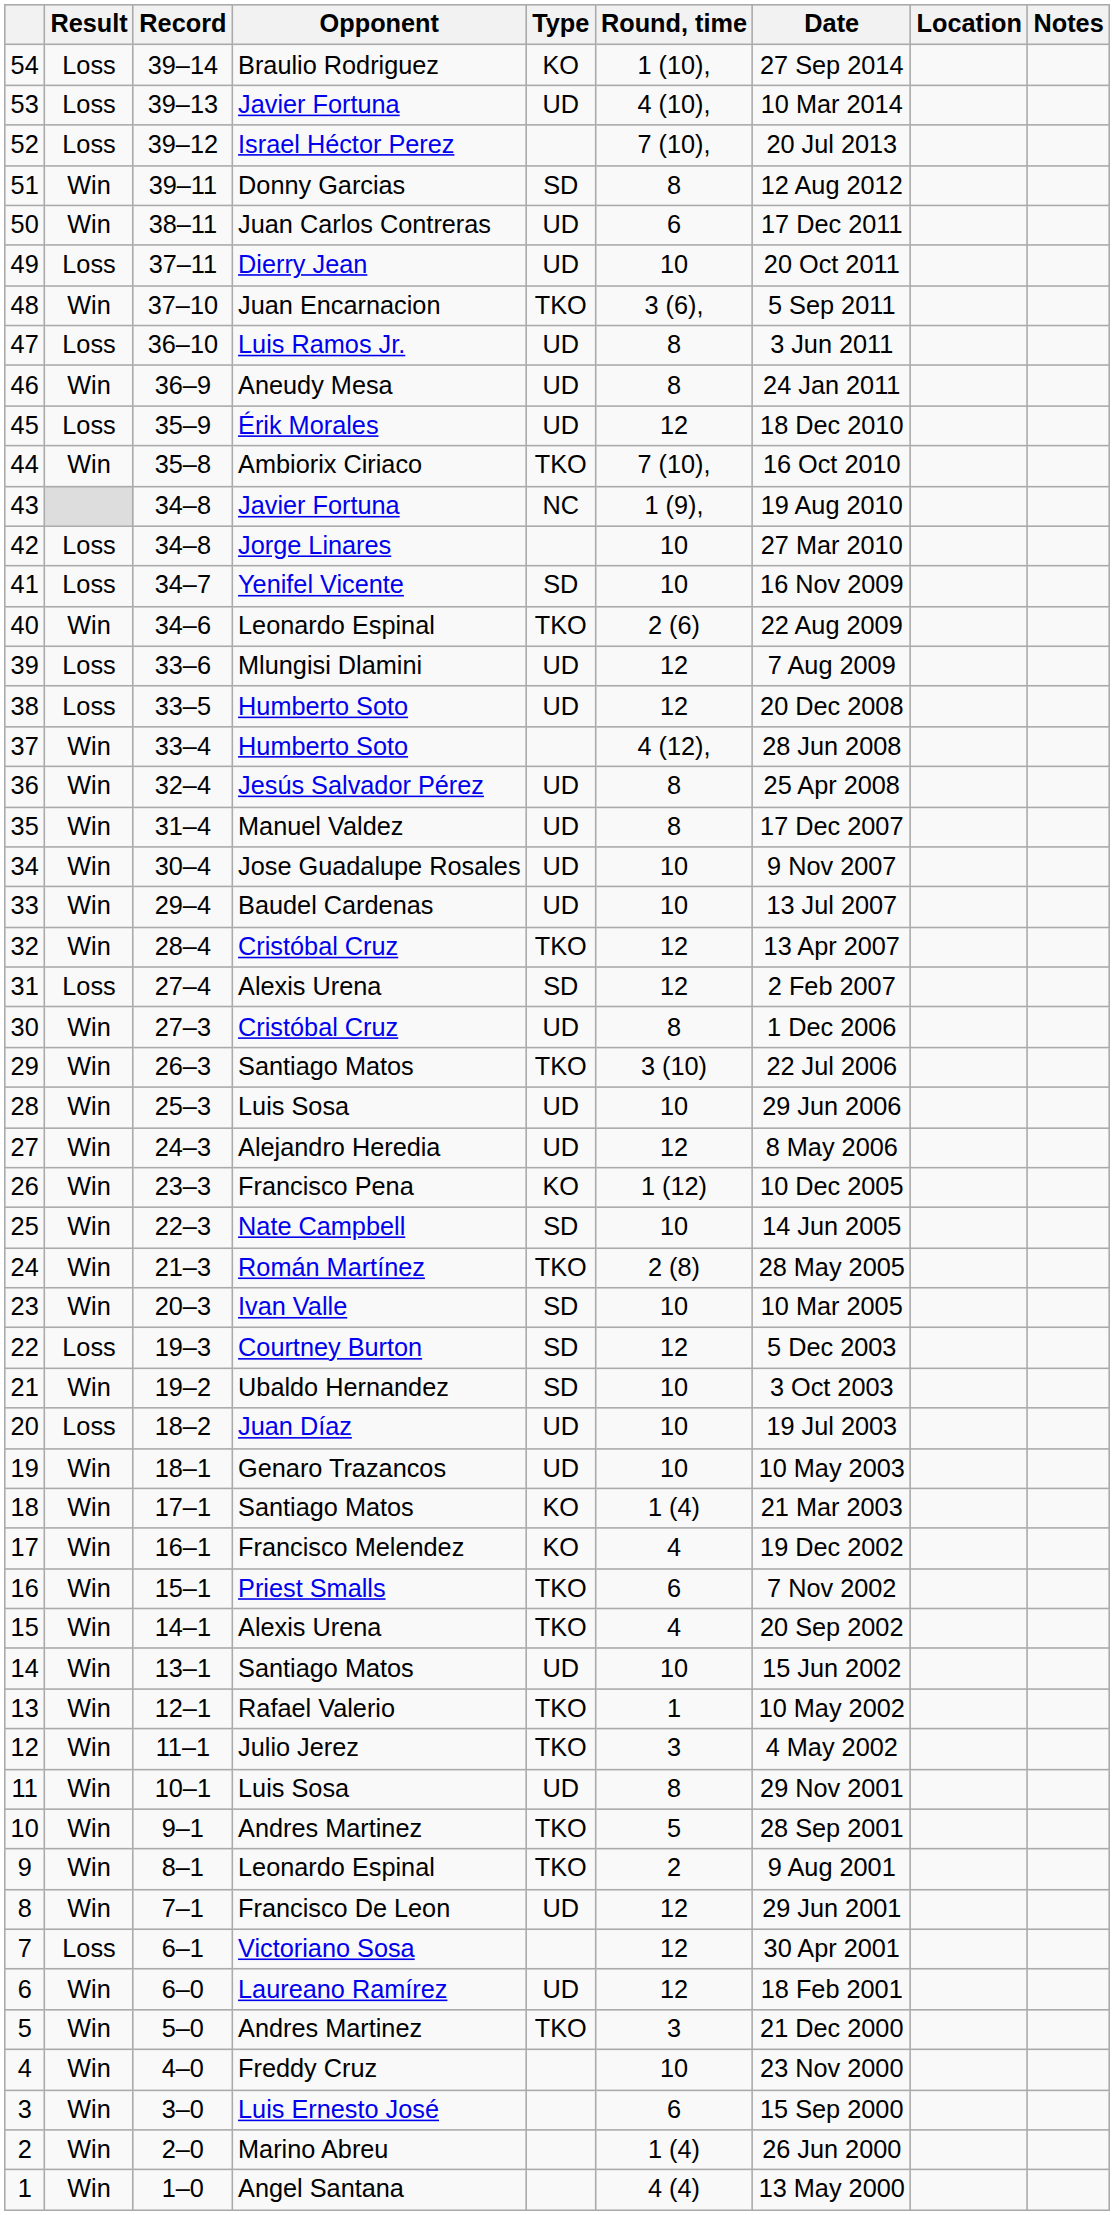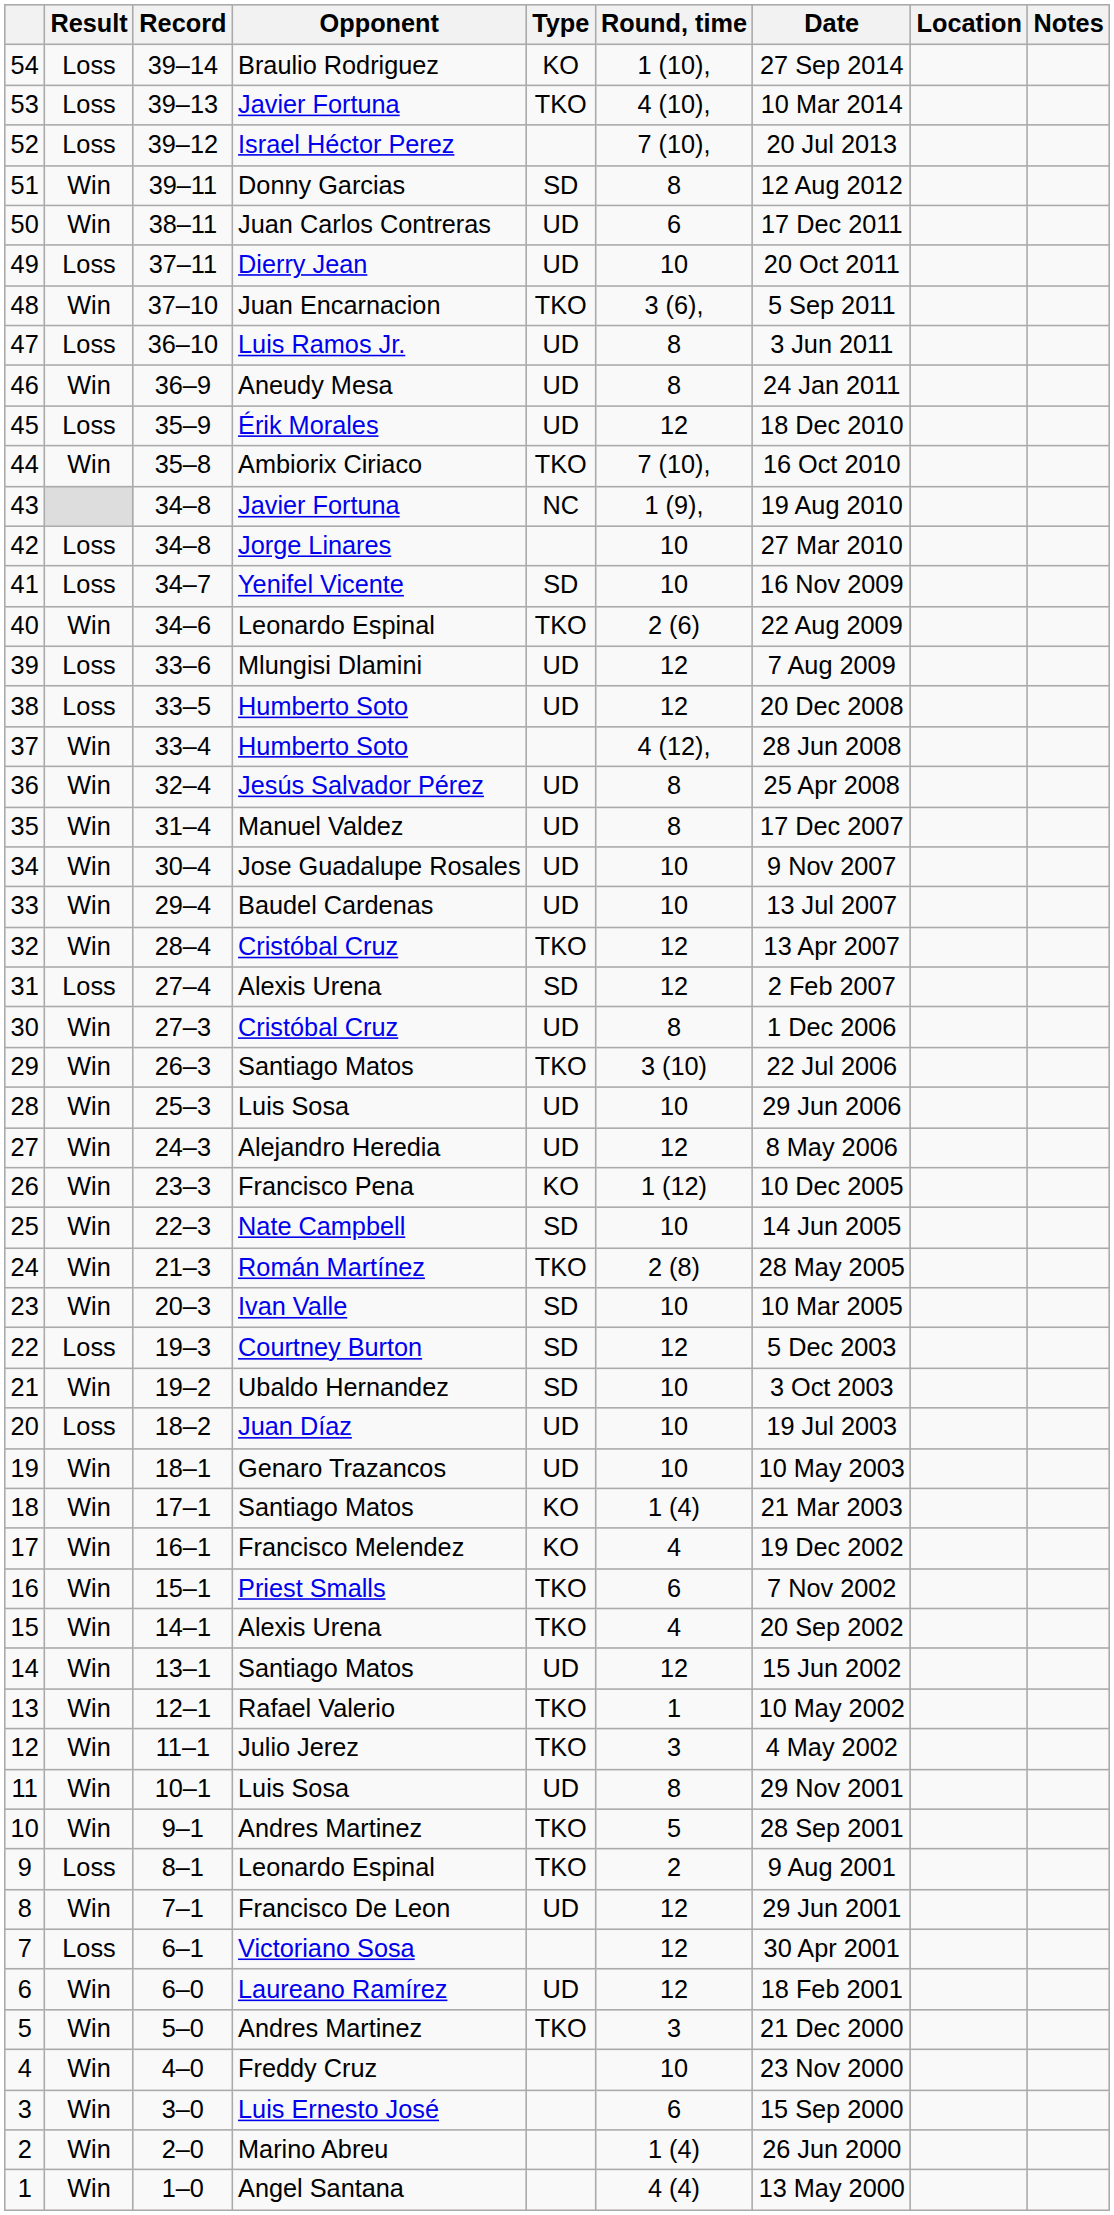 <table class="wikitable" style="text-align:center">
 <tr>
 <th></th>
 <th>Result</th>
 <th>Record</th>
 <th>Opponent</th>
 <th>Type</th>
 <th>Round, time</th>
 <th>Date</th>
 <th>Location</th>
 <th>Notes</th>
 </tr>
 <tr>
 <td>54</td>
 <td>Loss</td>
 <td>39–14 </td>
 <td style="text-align:left;">Braulio Rodriguez</td>
 <td>KO</td>
 <td>1 (10), </td>
 <td>27 Sep 2014</td>
 <td style="text-align:left;"></td>
 <td></td>
 </tr>
 <tr>
 <td>53</td>
 <td>Loss</td>
 <td>39–13 </td>
 <td style="text-align:left;"><a href='#'>Javier Fortuna</a></td>
-<td>UD</td>
+<td>TKO</td>
 <td>4 (10), </td>
 <td>10 Mar 2014</td>
 <td style="text-align:left;"></td>
 <td></td>
 </tr>
 <tr>
 <td>52</td>
 <td>Loss</td>
 <td>39–12 </td>
 <td style="text-align:left;"><a href='#'>Israel Héctor Perez</a></td>
 <td></td>
 <td>7 (10), </td>
 <td>20 Jul 2013</td>
 <td style="text-align:left;"></td>
 <td></td>
 </tr>
 <tr>
 <td>51</td>
 <td>Win</td>
 <td>39–11 </td>
 <td style="text-align:left;">Donny Garcias</td>
 <td>SD</td>
 <td>8</td>
 <td>12 Aug 2012</td>
 <td style="text-align:left;"></td>
 <td></td>
 </tr>
 <tr>
 <td>50</td>
 <td>Win</td>
 <td>38–11 </td>
 <td style="text-align:left;">Juan Carlos Contreras</td>
 <td>UD</td>
 <td>6</td>
 <td>17 Dec 2011</td>
 <td style="text-align:left;"></td>
 <td></td>
 </tr>
 <tr>
 <td>49</td>
 <td>Loss</td>
 <td>37–11 </td>
 <td style="text-align:left;"><a href='#'>Dierry Jean</a></td>
 <td>UD</td>
 <td>10</td>
 <td>20 Oct 2011</td>
 <td style="text-align:left;"></td>
 <td></td>
 </tr>
 <tr>
 <td>48</td>
 <td>Win</td>
 <td>37–10 </td>
 <td style="text-align:left;">Juan Encarnacion</td>
 <td>TKO</td>
 <td>3 (6), </td>
 <td>5 Sep 2011</td>
 <td style="text-align:left;"></td>
 <td></td>
 </tr>
 <tr>
 <td>47</td>
 <td>Loss</td>
 <td>36–10 </td>
 <td style="text-align:left;"><a href='#'>Luis Ramos Jr.</a></td>
 <td>UD</td>
 <td>8</td>
 <td>3 Jun 2011</td>
 <td style="text-align:left;"></td>
 <td></td>
 </tr>
 <tr>
 <td>46</td>
 <td>Win</td>
 <td>36–9 </td>
 <td style="text-align:left;">Aneudy Mesa</td>
 <td>UD</td>
 <td>8</td>
 <td>24 Jan 2011</td>
 <td style="text-align:left;"></td>
 <td></td>
 </tr>
 <tr>
 <td>45</td>
 <td>Loss</td>
 <td>35–9 </td>
 <td style="text-align:left;"><a href='#'>Érik Morales</a></td>
 <td>UD</td>
 <td>12</td>
 <td>18 Dec 2010</td>
 <td style="text-align:left;"></td>
 <td style="text-align:left;"></td>
 </tr>
 <tr>
 <td>44</td>
 <td>Win</td>
 <td>35–8 </td>
 <td style="text-align:left;">Ambiorix Ciriaco</td>
 <td>TKO</td>
 <td>7 (10), </td>
 <td>16 Oct 2010</td>
 <td style="text-align:left;"></td>
 <td></td>
 </tr>
 <tr>
 <td>43</td>
 <td style="background: #DDD"></td>
 <td>34–8 </td>
 <td style="text-align:left;"><a href='#'>Javier Fortuna</a></td>
 <td>NC</td>
 <td>1 (9), </td>
 <td>19 Aug 2010</td>
 <td style="text-align:left;"></td>
 <td style="text-align:left;"></td>
 </tr>
 <tr>
 <td>42</td>
 <td>Loss</td>
 <td>34–8</td>
 <td style="text-align:left;"><a href='#'>Jorge Linares</a></td>
 <td></td>
 <td>10</td>
 <td>27 Mar 2010</td>
 <td style="text-align:left;"></td>
 <td></td>
 </tr>
 <tr>
 <td>41</td>
 <td>Loss</td>
 <td>34–7</td>
 <td style="text-align:left;"><a href='#'>Yenifel Vicente</a></td>
 <td>SD</td>
 <td>10</td>
 <td>16 Nov 2009</td>
 <td style="text-align:left;"></td>
 <td></td>
 </tr>
 <tr>
 <td>40</td>
 <td>Win</td>
 <td>34–6</td>
 <td style="text-align:left;">Leonardo Espinal</td>
 <td>TKO</td>
 <td>2 (6)</td>
 <td>22 Aug 2009</td>
 <td style="text-align:left;"></td>
 <td></td>
 </tr>
 <tr>
 <td>39</td>
 <td>Loss</td>
 <td>33–6</td>
 <td style="text-align:left;">Mlungisi Dlamini</td>
 <td>UD</td>
 <td>12</td>
 <td>7 Aug 2009</td>
 <td style="text-align:left;"></td>
 <td style="text-align:left;"></td>
 </tr>
 <tr>
 <td>38</td>
 <td>Loss</td>
 <td>33–5</td>
 <td style="text-align:left;"><a href='#'>Humberto Soto</a></td>
 <td>UD</td>
 <td>12</td>
 <td>20 Dec 2008</td>
 <td style="text-align:left;"></td>
 <td style="text-align:left;"></td>
 </tr>
 <tr>
 <td>37</td>
 <td>Win</td>
 <td>33–4</td>
 <td style="text-align:left;"><a href='#'>Humberto Soto</a></td>
 <td></td>
 <td>4 (12), </td>
 <td>28 Jun 2008</td>
 <td style="text-align:left;"></td>
 <td style="text-align:left;"></td>
 </tr>
 <tr>
 <td>36</td>
 <td>Win</td>
 <td>32–4</td>
 <td style="text-align:left;"><a href='#'>Jesús Salvador Pérez</a></td>
 <td>UD</td>
 <td>8</td>
 <td>25 Apr 2008</td>
 <td style="text-align:left;"></td>
 <td></td>
 </tr>
 <tr>
 <td>35</td>
 <td>Win</td>
 <td>31–4</td>
 <td style="text-align:left;">Manuel Valdez</td>
 <td>UD</td>
 <td>8</td>
 <td>17 Dec 2007</td>
 <td style="text-align:left;"></td>
 <td></td>
 </tr>
 <tr>
 <td>34</td>
 <td>Win</td>
 <td>30–4</td>
 <td style="text-align:left;">Jose Guadalupe Rosales</td>
 <td>UD</td>
 <td>10</td>
 <td>9 Nov 2007</td>
 <td style="text-align:left;"></td>
 <td></td>
 </tr>
 <tr>
 <td>33</td>
 <td>Win</td>
 <td>29–4</td>
 <td style="text-align:left;">Baudel Cardenas</td>
 <td>UD</td>
 <td>10</td>
 <td>13 Jul 2007</td>
 <td style="text-align:left;"></td>
 <td></td>
 </tr>
 <tr>
 <td>32</td>
 <td>Win</td>
 <td>28–4</td>
 <td style="text-align:left;"><a href='#'>Cristóbal Cruz</a></td>
 <td>TKO</td>
 <td>12</td>
 <td>13 Apr 2007</td>
 <td style="text-align:left;"></td>
 <td style="text-align:left;"></td>
 </tr>
 <tr>
 <td>31</td>
 <td>Loss</td>
 <td>27–4</td>
 <td style="text-align:left;">Alexis Urena</td>
 <td>SD</td>
 <td>12</td>
 <td>2 Feb 2007</td>
 <td style="text-align:left;"></td>
 <td style="text-align:left;"></td>
 </tr>
 <tr>
 <td>30</td>
 <td>Win</td>
 <td>27–3</td>
 <td style="text-align:left;"><a href='#'>Cristóbal Cruz</a></td>
 <td>UD</td>
 <td>8</td>
 <td>1 Dec 2006</td>
 <td style="text-align:left;"></td>
 <td></td>
 </tr>
 <tr>
 <td>29</td>
 <td>Win</td>
 <td>26–3</td>
 <td style="text-align:left;">Santiago Matos</td>
 <td>TKO</td>
 <td>3 (10)</td>
 <td>22 Jul 2006</td>
 <td style="text-align:left;"></td>
 <td></td>
 </tr>
 <tr>
 <td>28</td>
 <td>Win</td>
 <td>25–3</td>
 <td style="text-align:left;">Luis Sosa</td>
 <td>UD</td>
 <td>10</td>
 <td>29 Jun 2006</td>
 <td style="text-align:left;"></td>
 <td style="text-align:left;"></td>
 </tr>
 <tr>
 <td>27</td>
 <td>Win</td>
 <td>24–3</td>
 <td style="text-align:left;">Alejandro Heredia</td>
 <td>UD</td>
 <td>12</td>
 <td>8 May 2006</td>
 <td style="text-align:left;"></td>
 <td style="text-align:left;"></td>
 </tr>
 <tr>
 <td>26</td>
 <td>Win</td>
 <td>23–3</td>
 <td style="text-align:left;">Francisco Pena</td>
 <td>KO</td>
 <td>1 (12)</td>
 <td>10 Dec 2005</td>
 <td style="text-align:left;"></td>
 <td style="text-align:left;"></td>
 </tr>
 <tr>
 <td>25</td>
 <td>Win</td>
 <td>22–3</td>
 <td style="text-align:left;"><a href='#'>Nate Campbell</a></td>
 <td>SD</td>
 <td>10</td>
 <td>14 Jun 2005</td>
 <td style="text-align:left;"></td>
 <td></td>
 </tr>
 <tr>
 <td>24</td>
 <td>Win</td>
 <td>21–3</td>
 <td style="text-align:left;"><a href='#'>Román Martínez</a></td>
 <td>TKO</td>
 <td>2 (8)</td>
 <td>28 May 2005</td>
 <td style="text-align:left;"></td>
 <td></td>
 </tr>
 <tr>
 <td>23</td>
 <td>Win</td>
 <td>20–3</td>
 <td style="text-align:left;"><a href='#'>Ivan Valle</a></td>
 <td>SD</td>
 <td>10</td>
 <td>10 Mar 2005</td>
 <td style="text-align:left;"></td>
 <td></td>
 </tr>
 <tr>
 <td>22</td>
 <td>Loss</td>
 <td>19–3</td>
 <td style="text-align:left;"><a href='#'>Courtney Burton</a></td>
 <td>SD</td>
 <td>12</td>
 <td>5 Dec 2003</td>
 <td style="text-align:left;"></td>
 <td style="text-align:left;"></td>
 </tr>
 <tr>
 <td>21</td>
 <td>Win</td>
 <td>19–2</td>
 <td style="text-align:left;">Ubaldo Hernandez</td>
 <td>SD</td>
 <td>10</td>
 <td>3 Oct 2003</td>
 <td style="text-align:left;"></td>
 <td></td>
 </tr>
 <tr>
 <td>20</td>
 <td>Loss</td>
 <td>18–2</td>
 <td style="text-align:left;"><a href='#'>Juan Díaz</a></td>
 <td>UD</td>
 <td>10</td>
 <td>19 Jul 2003</td>
 <td style="text-align:left;"></td>
 <td style="text-align:left;"></td>
 </tr>
 <tr>
 <td>19</td>
 <td>Win</td>
 <td>18–1</td>
 <td style="text-align:left;">Genaro Trazancos</td>
 <td>UD</td>
 <td>10</td>
 <td>10 May 2003</td>
 <td style="text-align:left;"></td>
 <td></td>
 </tr>
 <tr>
 <td>18</td>
 <td>Win</td>
 <td>17–1</td>
 <td style="text-align:left;">Santiago Matos</td>
 <td>KO</td>
 <td>1 (4)</td>
 <td>21 Mar 2003</td>
 <td style="text-align:left;"></td>
 <td style="text-align:left;"></td>
 </tr>
 <tr>
 <td>17</td>
 <td>Win</td>
 <td>16–1</td>
 <td style="text-align:left;">Francisco Melendez</td>
 <td>KO</td>
 <td>4</td>
 <td>19 Dec 2002</td>
 <td style="text-align:left;"></td>
 <td></td>
 </tr>
 <tr>
 <td>16</td>
 <td>Win</td>
 <td>15–1</td>
 <td style="text-align:left;"><a href='#'>Priest Smalls</a></td>
 <td>TKO</td>
 <td>6</td>
 <td>7 Nov 2002</td>
 <td style="text-align:left;"></td>
 <td></td>
 </tr>
 <tr>
 <td>15</td>
 <td>Win</td>
 <td>14–1</td>
 <td style="text-align:left;">Alexis Urena</td>
 <td>TKO</td>
 <td>4</td>
 <td>20 Sep 2002</td>
 <td style="text-align:left;"></td>
 <td></td>
 </tr>
 <tr>
 <td>14</td>
 <td>Win</td>
 <td>13–1</td>
 <td style="text-align:left;">Santiago Matos</td>
 <td>UD</td>
-<td>10</td>
+<td>12</td>
 <td>15 Jun 2002</td>
 <td style="text-align:left;"></td>
 <td></td>
 </tr>
 <tr>
 <td>13</td>
 <td>Win</td>
 <td>12–1</td>
 <td style="text-align:left;">Rafael Valerio</td>
 <td>TKO</td>
 <td>1</td>
 <td>10 May 2002</td>
 <td style="text-align:left;"></td>
 <td></td>
 </tr>
 <tr>
 <td>12</td>
 <td>Win</td>
 <td>11–1</td>
 <td style="text-align:left;">Julio Jerez</td>
 <td>TKO</td>
 <td>3</td>
 <td>4 May 2002</td>
 <td style="text-align:left;"></td>
 <td></td>
 </tr>
 <tr>
 <td>11</td>
 <td>Win</td>
 <td>10–1</td>
 <td style="text-align:left;">Luis Sosa</td>
 <td>UD</td>
 <td>8</td>
 <td>29 Nov 2001</td>
 <td style="text-align:left;"></td>
 <td></td>
 </tr>
 <tr>
 <td>10</td>
 <td>Win</td>
 <td>9–1</td>
 <td style="text-align:left;">Andres Martinez</td>
 <td>TKO</td>
 <td>5</td>
 <td>28 Sep 2001</td>
 <td style="text-align:left;"></td>
 <td></td>
 </tr>
 <tr>
 <td>9</td>
-<td>Win</td>
+<td>Loss</td>
 <td>8–1</td>
 <td style="text-align:left;">Leonardo Espinal</td>
 <td>TKO</td>
 <td>2</td>
 <td>9 Aug 2001</td>
 <td style="text-align:left;"></td>
 <td></td>
 </tr>
 <tr>
 <td>8</td>
 <td>Win</td>
 <td>7–1</td>
 <td style="text-align:left;">Francisco De Leon</td>
 <td>UD</td>
 <td>12</td>
 <td>29 Jun 2001</td>
 <td style="text-align:left;"></td>
 <td style="text-align:left;"></td>
 </tr>
 <tr>
 <td>7</td>
 <td>Loss</td>
 <td>6–1</td>
 <td style="text-align:left;"><a href='#'>Victoriano Sosa</a></td>
 <td></td>
 <td>12</td>
 <td>30 Apr 2001</td>
 <td style="text-align:left;"></td>
 <td style="text-align:left;"></td>
 </tr>
 <tr>
 <td>6</td>
 <td>Win</td>
 <td>6–0</td>
 <td style="text-align:left;"><a href='#'>Laureano Ramírez</a></td>
 <td>UD</td>
 <td>12</td>
 <td>18 Feb 2001</td>
 <td style="text-align:left;"></td>
 <td style="text-align:left;"></td>
 </tr>
 <tr>
 <td>5</td>
 <td>Win</td>
 <td>5–0</td>
 <td style="text-align:left;">Andres Martinez</td>
 <td>TKO</td>
 <td>3</td>
 <td>21 Dec 2000</td>
 <td style="text-align:left;"></td>
 <td></td>
 </tr>
 <tr>
 <td>4</td>
 <td>Win</td>
 <td>4–0</td>
 <td style="text-align:left;">Freddy Cruz</td>
 <td></td>
 <td>10</td>
 <td>23 Nov 2000</td>
 <td style="text-align:left;"></td>
 <td></td>
 </tr>
 <tr>
 <td>3</td>
 <td>Win</td>
 <td>3–0</td>
 <td style="text-align:left;"><a href='#'>Luis Ernesto José</a></td>
 <td></td>
 <td>6</td>
 <td>15 Sep 2000</td>
 <td style="text-align:left;"></td>
 <td></td>
 </tr>
 <tr>
 <td>2</td>
 <td>Win</td>
 <td>2–0</td>
 <td style="text-align:left;">Marino Abreu</td>
 <td></td>
 <td>1 (4)</td>
 <td>26 Jun 2000</td>
 <td style="text-align:left;"></td>
 <td></td>
 </tr>
 <tr>
 <td>1</td>
 <td>Win</td>
 <td>1–0</td>
 <td style="text-align:left;">Angel Santana</td>
 <td></td>
 <td>4 (4)</td>
 <td>13 May 2000</td>
 <td style="text-align:left;"></td>
 <td></td>
 </tr>
 <tr>
 </tr>
 </table>
